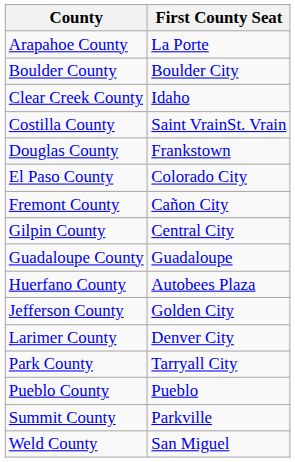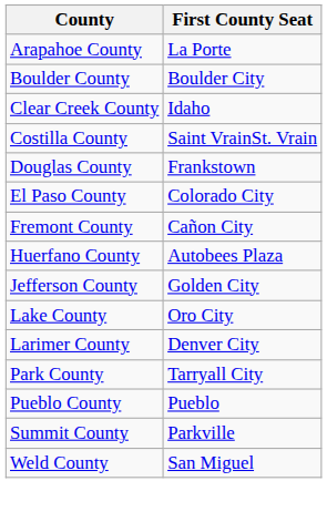 <table class="wikitable sortable" style="margin: 1em auto;">
 <tr>
 <th>County</th>
 <th>First County Seat</th>
 </tr>
 <tr>
 <td><a href='#'>Arapahoe County</a></td>
 <td><a href='#'>La Porte</a></td>
 </tr>
 <tr>
 <td><a href='#'>Boulder County</a></td>
 <td><a href='#'>Boulder City</a></td>
 </tr>
 <tr>
 <td><a href='#'>Clear Creek County</a></td>
 <td><a href='#'>Idaho</a></td>
 </tr>
 <tr>
 <td><a href='#'>Costilla County</a></td>
 <td><a href='#'><span>Saint Vrain</span>St. Vrain</a></td>
 </tr>
 <tr>
 <td><a href='#'>Douglas County</a></td>
 <td><a href='#'>Frankstown</a></td>
 </tr>
 <tr>
 <td><a href='#'>El Paso County</a></td>
 <td><a href='#'>Colorado City</a></td>
 </tr>
 <tr>
 <td><a href='#'>Fremont County</a></td>
 <td><a href='#'>Cañon City</a></td>
 </tr>
 <tr>
-<td><a href='#'>Gilpin County</a></td>
-<td><a href='#'>Central City</a></td>
-</tr>
-<tr>
-<td><a href='#'>Guadaloupe County</a></td>
-<td><a href='#'>Guadaloupe</a></td>
-</tr>
-<tr>
 <td><a href='#'>Huerfano County</a></td>
 <td><a href='#'>Autobees Plaza</a></td>
 </tr>
 <tr>
 <td><a href='#'>Jefferson County</a></td>
 <td><a href='#'>Golden City</a></td>
+</tr>
+<tr>
+<td><a href='#'>Lake County</a></td>
+<td><a href='#'>Oro City</a></td>
 </tr>
 <tr>
 <td><a href='#'>Larimer County</a></td>
 <td><a href='#'>Denver City</a></td>
 </tr>
 <tr>
 <td><a href='#'>Park County</a></td>
 <td><a href='#'>Tarryall City</a></td>
 </tr>
 <tr>
 <td><a href='#'>Pueblo County</a></td>
 <td><a href='#'>Pueblo</a></td>
 </tr>
 <tr>
 <td><a href='#'>Summit County</a></td>
 <td><a href='#'>Parkville</a></td>
 </tr>
 <tr>
 <td><a href='#'>Weld County</a></td>
 <td><a href='#'>San Miguel</a></td>
 </tr>
 </table>
